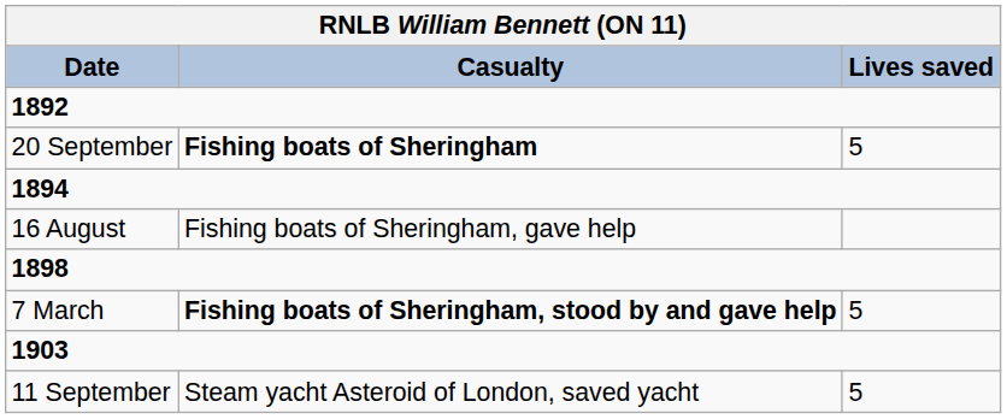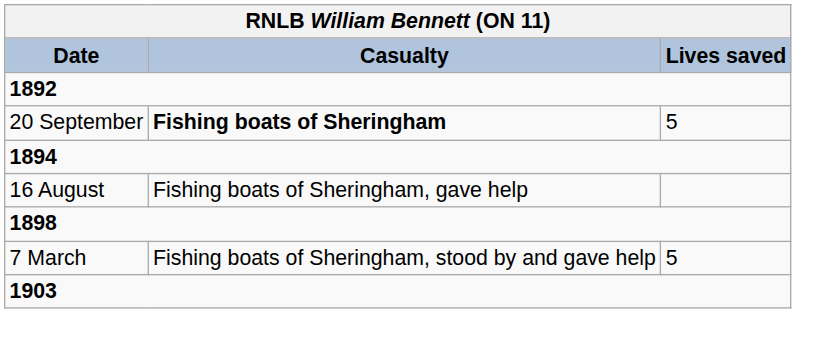 <table class="wikitable">
 <tr>
 <th colspan="3">RNLB <em>William Bennett</em> (ON 11)<br></th>
 </tr>
 <tr>
 <th style="text-align: center; background: LightSteelBlue">Date</th>
 <th style="text-align: center; background: LightSteelBlue">Casualty</th>
 <th style="text-align: center; background: LightSteelBlue">Lives saved</th>
 </tr>
 <tr>
 <td colspan="3"><span><strong>1892</strong></span></td>
 </tr>
 <tr>
 <td>20 September</td>
 <td><strong>Fishing boats of Sheringham</strong></td>
 <td>5</td>
 </tr>
 <tr>
 <td colspan="3"><span><strong>1894</strong></span></td>
 </tr>
 <tr>
 <td>16 August</td>
 <td>Fishing boats of Sheringham, gave help</td>
 <td></td>
 </tr>
 <tr>
 <td colspan="3"><span><strong>1898</strong></span></td>
 </tr>
 <tr>
 <td>7 March</td>
-<td><strong>Fishing boats of Sheringham, stood by and gave help</strong></td>
+<td>Fishing boats of Sheringham, stood by and gave help</td>
 <td>5</td>
 </tr>
 <tr>
 <td colspan="3"><span><strong>1903</strong></span></td>
 </tr>
-<tr>
-<td>11 September</td>
-<td>Steam yacht Asteroid of London, saved yacht</td>
-<td>5</td>
-</tr>
 </table>
